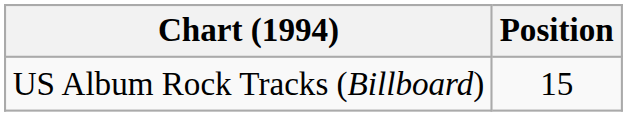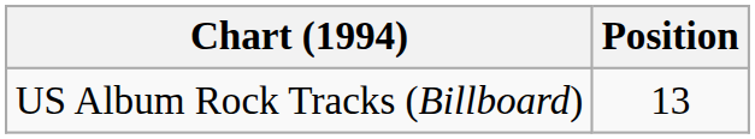 <table class="wikitable">
 <tr>
 <th>Chart (1994)</th>
 <th>Position</th>
 </tr>
 <tr>
 <td>US Album Rock Tracks (<em>Billboard</em>)</td>
-<td align="center">15</td>
+<td align="center">13</td>
 </tr>
 </table>
